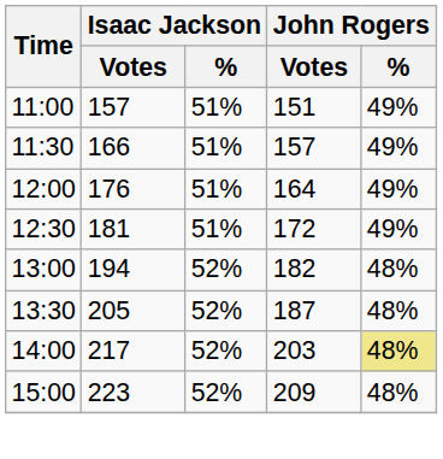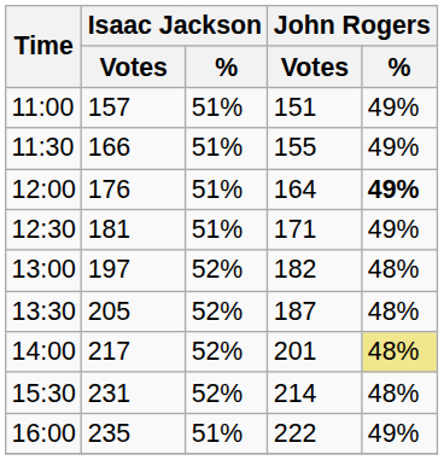 <table class="wikitable">
 <tr>
 <th rowspan="2">Time</th>
 <th colspan="2">Isaac Jackson</th>
 <th colspan="2">John Rogers</th>
 </tr>
 <tr>
 <th>Votes</th>
 <th>%</th>
 <th>Votes</th>
 <th>%</th>
 </tr>
 <tr>
 <td>11:00</td>
 <td>157</td>
 <td>51%</td>
 <td>151</td>
 <td>49%</td>
 </tr>
 <tr>
 <td>11:30</td>
 <td>166</td>
 <td>51%</td>
-<td>157</td>
+<td>155</td>
 <td>49%</td>
 </tr>
 <tr>
 <td>12:00</td>
 <td>176</td>
 <td>51%</td>
 <td>164</td>
-<td>49%</td>
+<td><strong>49%</strong></td>
 </tr>
 <tr>
 <td>12:30</td>
 <td>181</td>
 <td>51%</td>
-<td>172</td>
+<td>171</td>
 <td>49%</td>
 </tr>
 <tr>
 <td>13:00</td>
-<td>194</td>
+<td>197</td>
 <td>52%</td>
 <td>182</td>
 <td>48%</td>
 </tr>
 <tr>
 <td>13:30</td>
 <td>205</td>
 <td>52%</td>
 <td>187</td>
 <td>48%</td>
 </tr>
 <tr>
 <td>14:00</td>
 <td>217</td>
 <td>52%</td>
-<td>203</td>
+<td>201</td>
 <td style="background: khaki;">48%</td>
 </tr>
 <tr>
-<td>15:00</td>
-<td>223</td>
+<td>15:30</td>
+<td>231</td>
 <td>52%</td>
-<td>209</td>
+<td>214</td>
 <td>48%</td>
+</tr>
+<tr>
+<td>16:00</td>
+<td>235</td>
+<td>51%</td>
+<td>222</td>
+<td>49%</td>
 </tr>
 <tr>
 </tr>
 </table>
